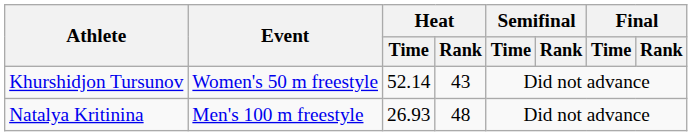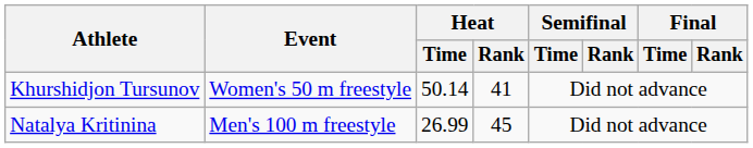 <table class=wikitable style="font-size:90%">
 <tr>
 <th rowspan="2">Athlete</th>
 <th rowspan="2">Event</th>
 <th colspan="2">Heat</th>
 <th colspan="2">Semifinal</th>
 <th colspan="2">Final</th>
 </tr>
 <tr style="font-size:95%">
 <th>Time</th>
 <th>Rank</th>
 <th>Time</th>
 <th>Rank</th>
 <th>Time</th>
 <th>Rank</th>
 </tr>
 <tr align=center>
 <td align=left><a href='#'>Khurshidjon Tursunov</a></td>
 <td align=left><a href='#'>Women's 50 m freestyle</a></td>
-<td>52.14</td>
-<td>43</td>
+<td>50.14</td>
+<td>41</td>
 <td colspan="4">Did not advance</td>
 </tr>
 <tr align=center>
 <td align=left><a href='#'>Natalya Kritinina</a></td>
 <td align=left><a href='#'>Men's 100 m freestyle</a></td>
-<td>26.93</td>
-<td>48</td>
+<td>26.99</td>
+<td>45</td>
 <td colspan="4">Did not advance</td>
 </tr>
 </table>
